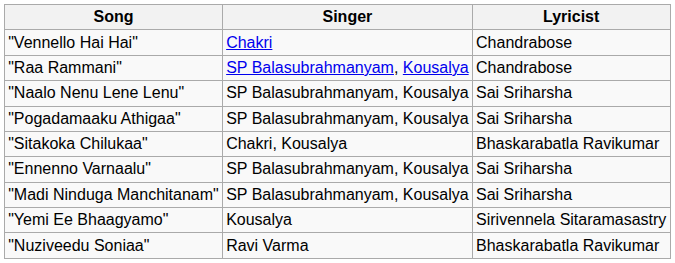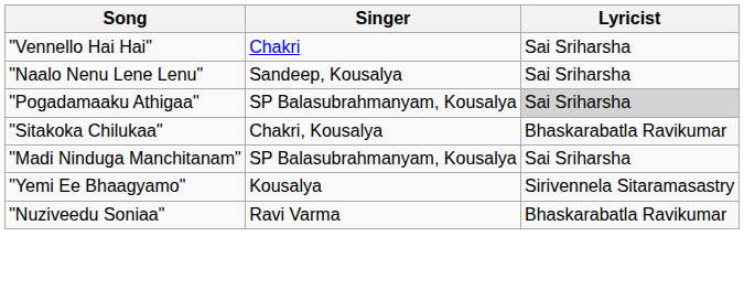 <table class="wikitable">
 <tr>
 <th>Song</th>
 <th>Singer</th>
 <th>Lyricist</th>
 </tr>
 <tr>
 <td>"Vennello Hai Hai"</td>
 <td><a href='#'>Chakri</a></td>
-<td>Chandrabose</td>
-</tr>
-<tr>
-<td>"Raa Rammani"</td>
-<td><a href='#'>SP Balasubrahmanyam</a>, <a href='#'>Kousalya</a></td>
-<td>Chandrabose</td>
+<td>Sai Sriharsha</td>
 </tr>
 <tr>
 <td>"Naalo Nenu Lene Lenu"</td>
-<td>SP Balasubrahmanyam, Kousalya</td>
+<td>Sandeep, Kousalya</td>
 <td>Sai Sriharsha</td>
 </tr>
 <tr>
 <td>"Pogadamaaku Athigaa"</td>
 <td>SP Balasubrahmanyam, Kousalya</td>
-<td>Sai Sriharsha</td>
+<td style="background: lightgrey;">Sai Sriharsha</td>
 </tr>
 <tr>
 <td>"Sitakoka Chilukaa"</td>
 <td>Chakri, Kousalya</td>
 <td>Bhaskarabatla Ravikumar</td>
-</tr>
-<tr>
-<td>"Ennenno Varnaalu"</td>
-<td>SP Balasubrahmanyam, Kousalya</td>
-<td>Sai Sriharsha</td>
 </tr>
 <tr>
 <td>"Madi Ninduga Manchitanam"</td>
 <td>SP Balasubrahmanyam, Kousalya</td>
 <td>Sai Sriharsha</td>
 </tr>
 <tr>
 <td>"Yemi Ee Bhaagyamo"</td>
 <td>Kousalya</td>
 <td>Sirivennela Sitaramasastry</td>
 </tr>
 <tr>
 <td>"Nuziveedu Soniaa"</td>
 <td>Ravi Varma</td>
 <td>Bhaskarabatla Ravikumar</td>
 </tr>
 </table>
